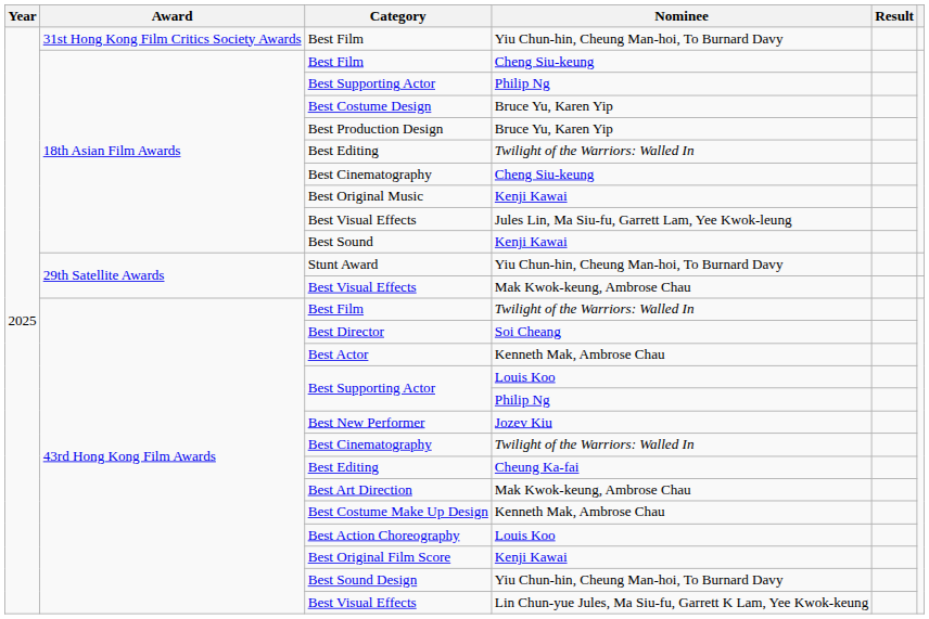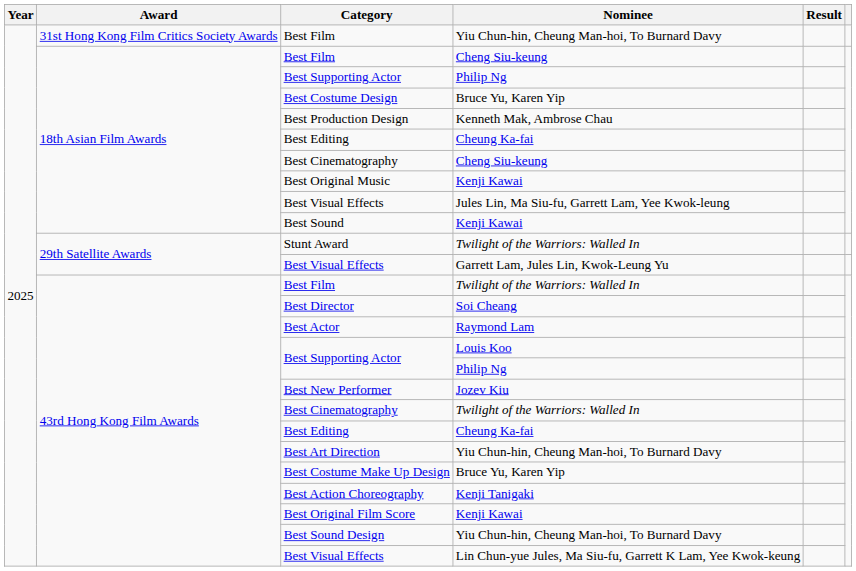 <table class="wikitable plainrowheaders">
 <tr>
 <th>Year</th>
 <th>Award</th>
 <th>Category</th>
 <th>Nominee</th>
 <th>Result</th>
 <th></th>
 </tr>
 <tr>
 <td rowspan="26">2025</td>
 <td><a href='#'>31st Hong Kong Film Critics Society Awards</a></td>
 <td>Best Film</td>
 <td>Yiu Chun-hin, Cheung Man-hoi, To Burnard Davy</td>
 <td></td>
 <td></td>
 </tr>
 <tr>
 <td rowspan="9"><a href='#'>18th Asian Film Awards</a></td>
 <td><a href='#'>Best Film</a></td>
 <td><a href='#'>Cheng Siu-keung</a></td>
 <td></td>
 <td rowspan="9"></td>
 </tr>
 <tr>
 <td><a href='#'>Best Supporting Actor</a></td>
 <td><a href='#'>Philip Ng</a></td>
 <td></td>
 </tr>
 <tr>
 <td><a href='#'>Best Costume Design</a></td>
 <td>Bruce Yu, Karen Yip</td>
 <td></td>
 </tr>
 <tr>
 <td>Best Production Design</td>
-<td>Bruce Yu, Karen Yip</td>
+<td>Kenneth Mak, Ambrose Chau</td>
 <td></td>
 </tr>
 <tr>
 <td>Best Editing</td>
-<td><em>Twilight of the Warriors: Walled In</em></td>
+<td><a href='#'>Cheung Ka-fai</a></td>
 <td></td>
 </tr>
 <tr>
 <td>Best Cinematography</td>
 <td><a href='#'>Cheng Siu-keung</a></td>
 <td></td>
 </tr>
 <tr>
 <td>Best Original Music</td>
 <td><a href='#'>Kenji Kawai</a></td>
 <td></td>
 </tr>
 <tr>
 <td>Best Visual Effects</td>
 <td>Jules Lin, Ma Siu-fu, Garrett Lam, Yee Kwok-leung</td>
 <td></td>
 </tr>
 <tr>
 <td>Best Sound</td>
 <td><a href='#'>Kenji Kawai</a></td>
 <td></td>
 </tr>
 <tr>
 <td rowspan="2"><a href='#'>29th Satellite Awards</a></td>
 <td>Stunt Award</td>
-<td>Yiu Chun-hin, Cheung Man-hoi, To Burnard Davy</td>
+<td><em>Twilight of the Warriors: Walled In</em></td>
 <td></td>
 <td></td>
 </tr>
 <tr>
 <td><a href='#'>Best Visual Effects</a></td>
-<td>Mak Kwok-keung, Ambrose Chau</td>
+<td>Garrett Lam, Jules Lin, Kwok-Leung Yu</td>
 <td></td>
 <td></td>
 </tr>
 <tr>
 <td rowspan="14"><a href='#'>43rd Hong Kong Film Awards</a></td>
 <td><a href='#'>Best Film</a></td>
 <td><em>Twilight of the Warriors: Walled In</em></td>
 <td></td>
 <td rowspan="14"></td>
 </tr>
 <tr>
 <td><a href='#'>Best Director</a></td>
 <td><a href='#'>Soi Cheang</a></td>
 <td></td>
 </tr>
 <tr>
 <td><a href='#'>Best Actor</a></td>
-<td>Kenneth Mak, Ambrose Chau</td>
+<td><a href='#'>Raymond Lam</a></td>
 <td></td>
 </tr>
 <tr>
 <td rowspan="2"><a href='#'>Best Supporting Actor</a></td>
 <td><a href='#'>Louis Koo</a></td>
 <td></td>
 </tr>
 <tr>
 <td><a href='#'>Philip Ng</a></td>
 <td></td>
 </tr>
 <tr>
 <td><a href='#'>Best New Performer</a></td>
 <td><a href='#'>Jozev Kiu</a></td>
 <td></td>
 </tr>
 <tr>
 <td><a href='#'>Best Cinematography</a></td>
 <td><em>Twilight of the Warriors: Walled In</em></td>
 <td></td>
 </tr>
 <tr>
 <td><a href='#'>Best Editing</a></td>
 <td><a href='#'>Cheung Ka-fai</a></td>
 <td></td>
 </tr>
 <tr>
 <td><a href='#'>Best Art Direction</a></td>
-<td>Mak Kwok-keung, Ambrose Chau</td>
+<td>Yiu Chun-hin, Cheung Man-hoi, To Burnard Davy</td>
 <td></td>
 </tr>
 <tr>
 <td><a href='#'>Best Costume Make Up Design</a></td>
-<td>Kenneth Mak, Ambrose Chau</td>
+<td>Bruce Yu, Karen Yip</td>
 <td></td>
 </tr>
 <tr>
 <td><a href='#'>Best Action Choreography</a></td>
-<td><a href='#'>Louis Koo</a></td>
+<td><a href='#'>Kenji Tanigaki</a></td>
 <td></td>
 </tr>
 <tr>
 <td><a href='#'>Best Original Film Score</a></td>
 <td><a href='#'>Kenji Kawai</a></td>
 <td></td>
 </tr>
 <tr>
 <td><a href='#'>Best Sound Design</a></td>
 <td>Yiu Chun-hin, Cheung Man-hoi, To Burnard Davy</td>
 <td></td>
 </tr>
 <tr>
 <td><a href='#'>Best Visual Effects</a></td>
 <td>Lin Chun-yue Jules, Ma Siu-fu, Garrett K Lam, Yee Kwok-keung</td>
 <td></td>
 </tr>
 </table>
